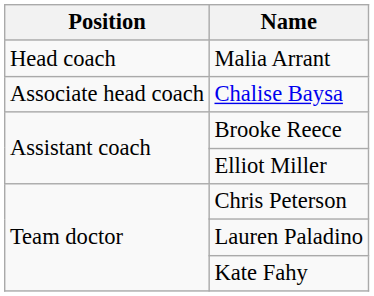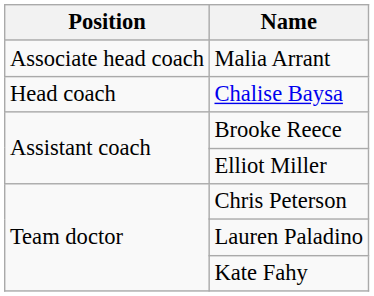 <table class="wikitable">
 <tr>
 <th>Position</th>
 <th>Name</th>
 </tr>
 <tr>
-<td>Head coach</td>
+<td>Associate head coach</td>
 <td> Malia Arrant</td>
 </tr>
 <tr>
-<td>Associate head coach</td>
+<td>Head coach</td>
 <td> <a href='#'>Chalise Baysa</a></td>
 </tr>
 <tr>
 <td rowspan="2">Assistant coach</td>
 <td> Brooke Reece</td>
 </tr>
 <tr>
 <td> Elliot Miller</td>
 </tr>
 <tr>
 <td rowspan="3">Team doctor</td>
 <td> Chris Peterson</td>
 </tr>
 <tr>
 <td> Lauren Paladino</td>
 </tr>
 <tr>
 <td> Kate Fahy</td>
 </tr>
 </table>
